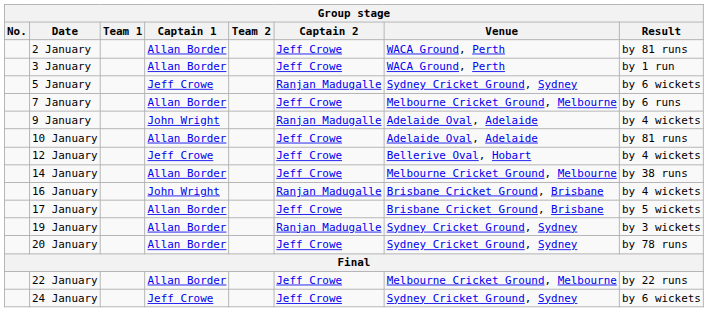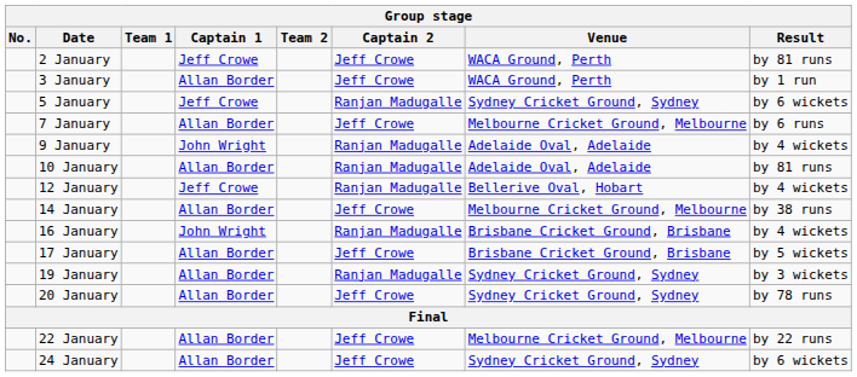 <table class="wikitable">
 <tr>
 <th colspan="9">Group stage</th>
 </tr>
 <tr>
 <th>No.</th>
 <th>Date</th>
 <th>Team 1</th>
 <th>Captain 1</th>
 <th>Team 2</th>
 <th>Captain 2</th>
 <th>Venue</th>
 <th>Result</th>
 </tr>
 <tr>
 <td></td>
 <td>2 January</td>
 <td></td>
-<td><a href='#'>Allan Border</a></td>
+<td><a href='#'>Jeff Crowe</a></td>
 <td></td>
 <td><a href='#'>Jeff Crowe</a></td>
 <td><a href='#'>WACA Ground</a>, <a href='#'>Perth</a></td>
 <td> by 81 runs</td>
 </tr>
 <tr>
 <td></td>
 <td>3 January</td>
 <td></td>
 <td><a href='#'>Allan Border</a></td>
 <td></td>
 <td><a href='#'>Jeff Crowe</a></td>
 <td><a href='#'>WACA Ground</a>, <a href='#'>Perth</a></td>
 <td> by 1 run</td>
 </tr>
 <tr>
 <td></td>
 <td>5 January</td>
 <td></td>
 <td><a href='#'>Jeff Crowe</a></td>
 <td></td>
 <td><a href='#'>Ranjan Madugalle</a></td>
 <td><a href='#'>Sydney Cricket Ground</a>, <a href='#'>Sydney</a></td>
 <td> by 6 wickets</td>
 </tr>
 <tr>
 <td></td>
 <td>7 January</td>
 <td></td>
 <td><a href='#'>Allan Border</a></td>
 <td></td>
 <td><a href='#'>Jeff Crowe</a></td>
 <td><a href='#'>Melbourne Cricket Ground</a>, <a href='#'>Melbourne</a></td>
 <td> by 6 runs</td>
 </tr>
 <tr>
 <td></td>
 <td>9 January</td>
 <td></td>
 <td><a href='#'>John Wright</a></td>
 <td></td>
 <td><a href='#'>Ranjan Madugalle</a></td>
 <td><a href='#'>Adelaide Oval</a>, <a href='#'>Adelaide</a></td>
 <td> by 4 wickets</td>
 </tr>
 <tr>
 <td></td>
 <td>10 January</td>
 <td></td>
 <td><a href='#'>Allan Border</a></td>
 <td></td>
-<td><a href='#'>Jeff Crowe</a></td>
+<td><a href='#'>Ranjan Madugalle</a></td>
 <td><a href='#'>Adelaide Oval</a>, <a href='#'>Adelaide</a></td>
 <td> by 81 runs</td>
 </tr>
 <tr>
 <td></td>
 <td>12 January</td>
 <td></td>
 <td><a href='#'>Jeff Crowe</a></td>
 <td></td>
-<td><a href='#'>Jeff Crowe</a></td>
+<td><a href='#'>Ranjan Madugalle</a></td>
 <td><a href='#'>Bellerive Oval</a>, <a href='#'>Hobart</a></td>
 <td> by 4 wickets</td>
 </tr>
 <tr>
 <td></td>
 <td>14 January</td>
 <td></td>
 <td><a href='#'>Allan Border</a></td>
 <td></td>
 <td><a href='#'>Jeff Crowe</a></td>
 <td><a href='#'>Melbourne Cricket Ground</a>, <a href='#'>Melbourne</a></td>
 <td> by 38 runs</td>
 </tr>
 <tr>
 <td></td>
 <td>16 January</td>
 <td></td>
 <td><a href='#'>John Wright</a></td>
 <td></td>
 <td><a href='#'>Ranjan Madugalle</a></td>
 <td><a href='#'>Brisbane Cricket Ground</a>, <a href='#'>Brisbane</a></td>
 <td> by 4 wickets</td>
 </tr>
 <tr>
 <td></td>
 <td>17 January</td>
 <td></td>
 <td><a href='#'>Allan Border</a></td>
 <td></td>
 <td><a href='#'>Jeff Crowe</a></td>
 <td><a href='#'>Brisbane Cricket Ground</a>, <a href='#'>Brisbane</a></td>
 <td> by 5 wickets</td>
 </tr>
 <tr>
 <td></td>
 <td>19 January</td>
 <td></td>
 <td><a href='#'>Allan Border</a></td>
 <td></td>
 <td><a href='#'>Ranjan Madugalle</a></td>
 <td><a href='#'>Sydney Cricket Ground</a>, <a href='#'>Sydney</a></td>
 <td> by 3 wickets</td>
 </tr>
 <tr>
 <td></td>
 <td>20 January</td>
 <td></td>
 <td><a href='#'>Allan Border</a></td>
 <td></td>
 <td><a href='#'>Jeff Crowe</a></td>
 <td><a href='#'>Sydney Cricket Ground</a>, <a href='#'>Sydney</a></td>
 <td> by 78 runs</td>
 </tr>
 <tr>
 <th colspan="9">Final</th>
 </tr>
 <tr>
 <td></td>
 <td>22 January</td>
 <td></td>
 <td><a href='#'>Allan Border</a></td>
 <td></td>
 <td><a href='#'>Jeff Crowe</a></td>
 <td><a href='#'>Melbourne Cricket Ground</a>, <a href='#'>Melbourne</a></td>
 <td> by 22 runs</td>
 </tr>
 <tr>
 <td></td>
 <td>24 January</td>
 <td></td>
-<td><a href='#'>Jeff Crowe</a></td>
+<td><a href='#'>Allan Border</a></td>
 <td></td>
 <td><a href='#'>Jeff Crowe</a></td>
 <td><a href='#'>Sydney Cricket Ground</a>, <a href='#'>Sydney</a></td>
 <td> by 6 wickets</td>
 </tr>
 </table>
